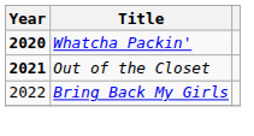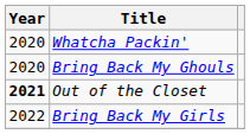 <table class="wikitable plainrowheaders sortable">
 <tr>
 <th scope="col">Year</th>
 <th scope="col">Title</th>
 <th style="text-align: center;" class="unsortable"></th>
 </tr>
 <tr>
-<td><strong>2020</strong></td>
+<td>2020</td>
 <td><em><a href='#'>Whatcha Packin'</a></em></td>
 <td></td>
+</tr>
+<tr>
+<td>2020</td>
+<td><em><a href='#'>Bring Back My Ghouls</a></em></td>
+<td style="text-align: center;"></td>
 </tr>
 <tr>
 <td><strong>2021</strong></td>
 <td><em>Out of the Closet</em></td>
 <td style="text-align: center;"></td>
 </tr>
 <tr>
 <td>2022</td>
 <td><em><a href='#'>Bring Back My Girls</a></em></td>
 <td></td>
 </tr>
 <tr>
 </tr>
 </table>
